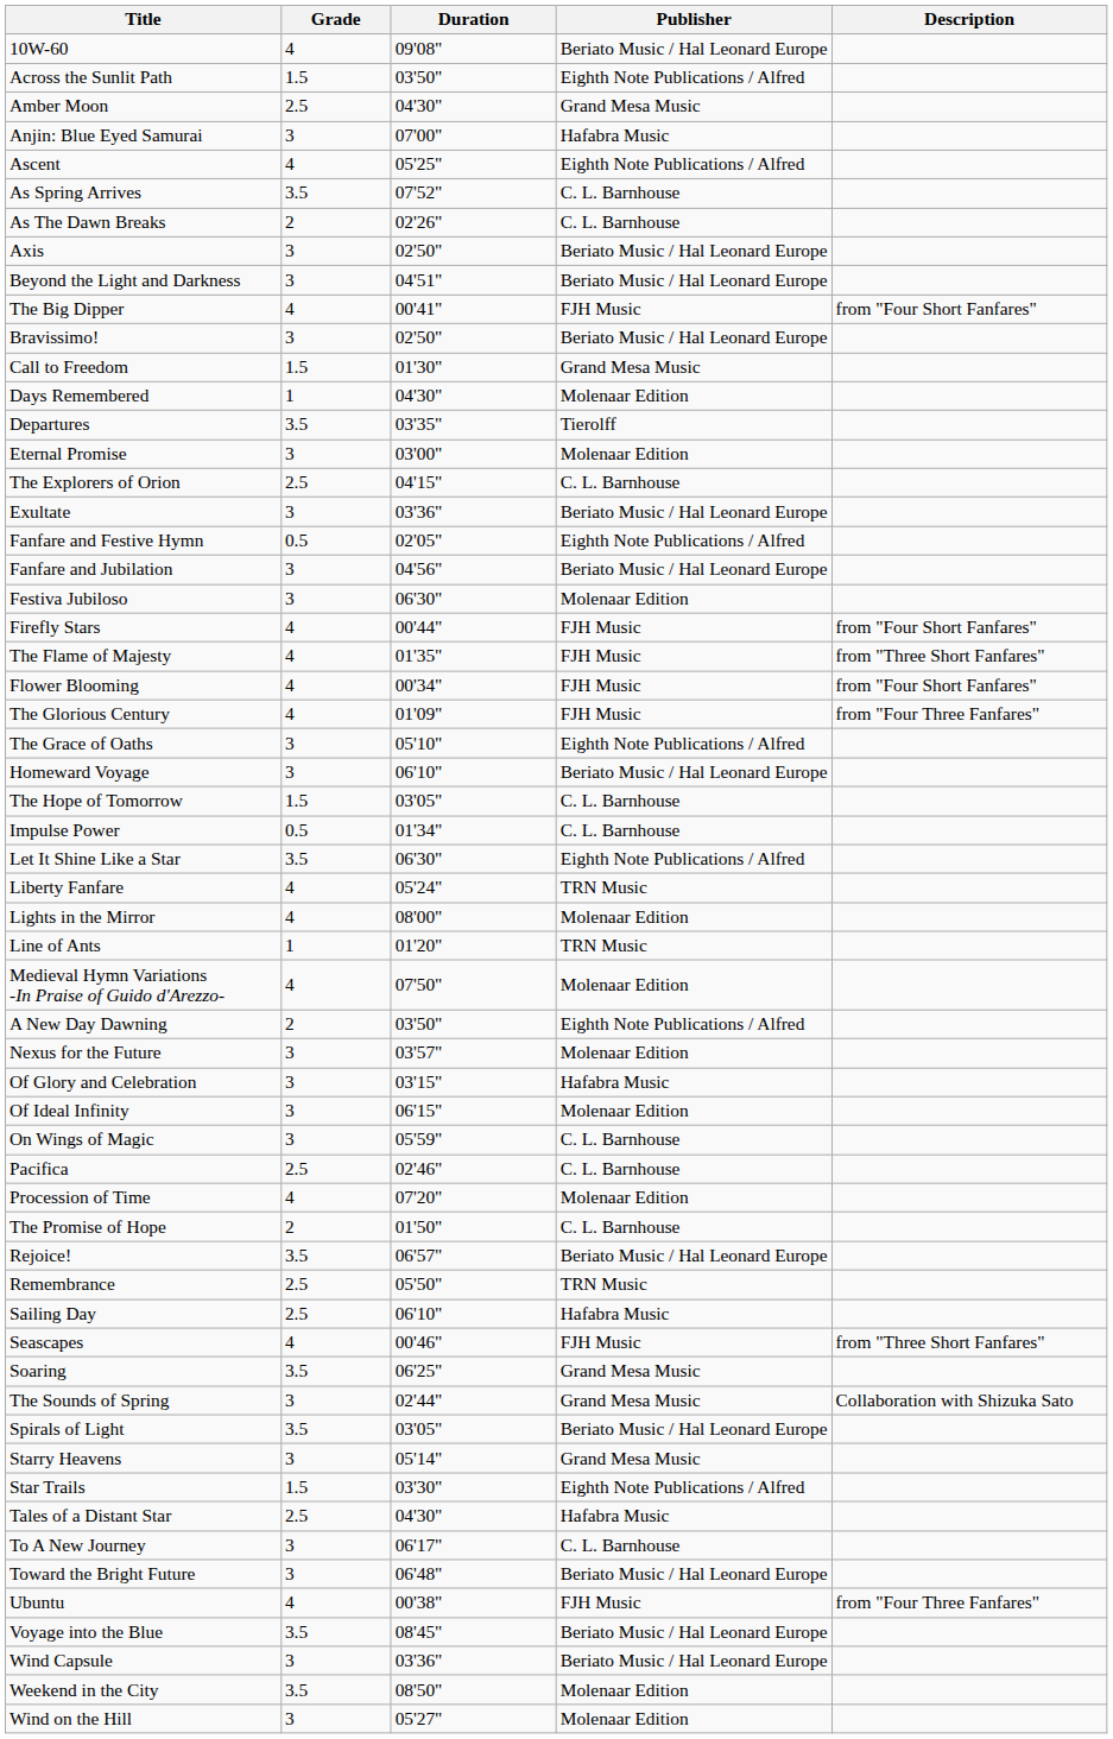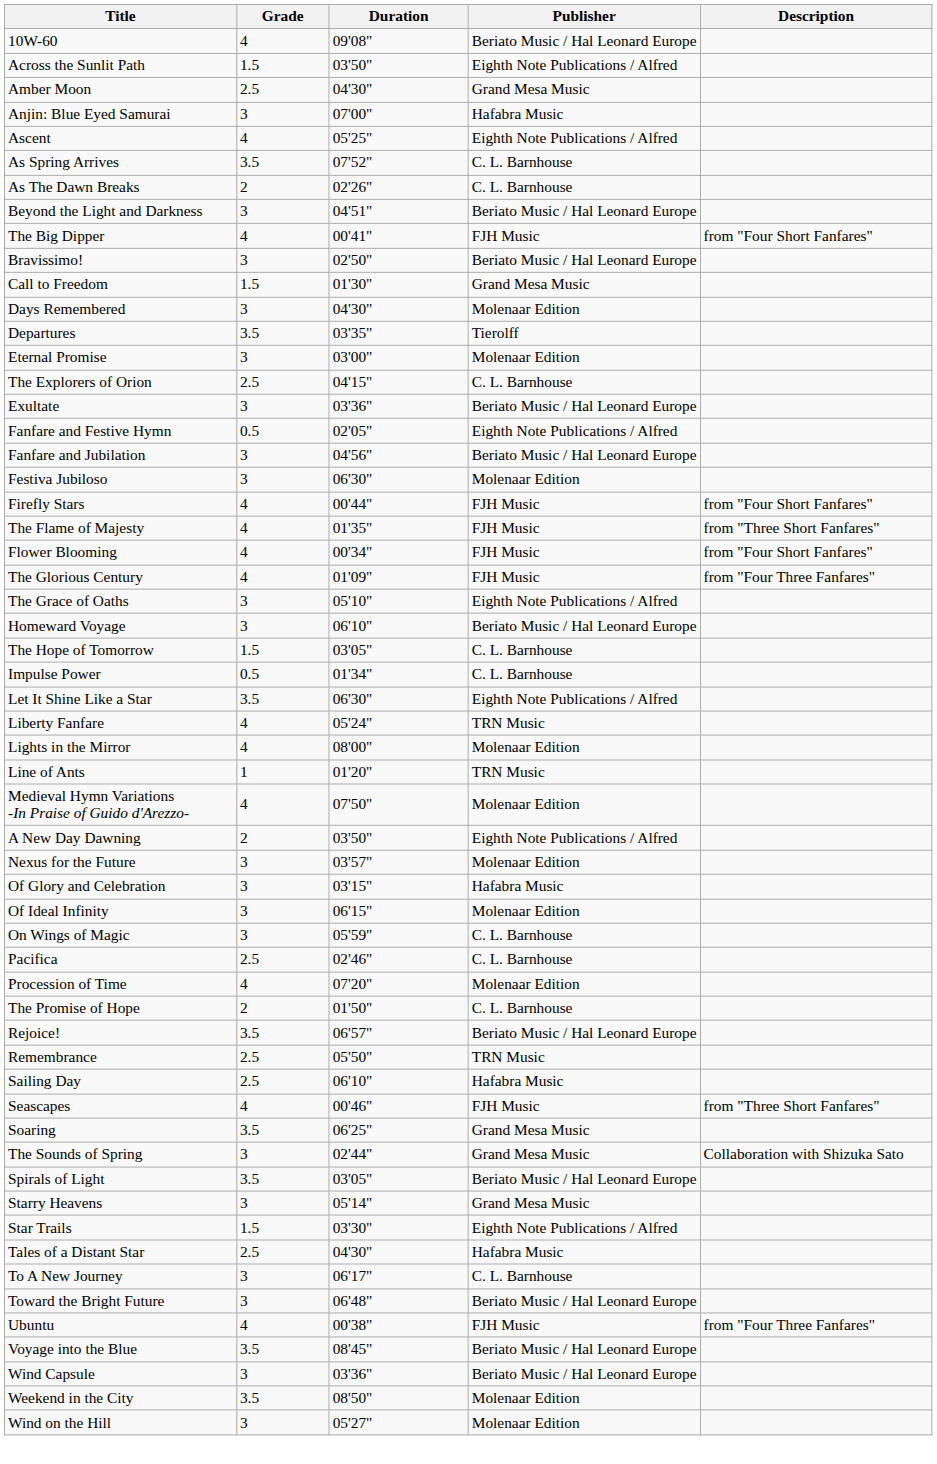 <table class="wikitable sortable">
 <tr>
 <th width=25%>Title</th>
 <th width=10%>Grade</th>
 <th width=15%>Duration</th>
 <th width=25%>Publisher</th>
 <th width=25%>Description</th>
 </tr>
 <tr>
 <td>10W-60</td>
 <td>4</td>
 <td>09'08"</td>
 <td>Beriato Music / Hal Leonard Europe</td>
 <td></td>
 </tr>
 <tr>
 <td>Across the Sunlit Path</td>
 <td>1.5</td>
 <td>03'50"</td>
 <td>Eighth Note Publications / Alfred</td>
 <td></td>
 </tr>
 <tr>
 <td>Amber Moon</td>
 <td>2.5</td>
 <td>04'30"</td>
 <td>Grand Mesa Music</td>
 <td></td>
 </tr>
 <tr>
 <td>Anjin: Blue Eyed Samurai</td>
 <td>3</td>
 <td>07'00"</td>
 <td>Hafabra Music</td>
 <td></td>
 </tr>
 <tr>
 <td>Ascent</td>
 <td>4</td>
 <td>05'25"</td>
 <td>Eighth Note Publications / Alfred</td>
 <td></td>
 </tr>
 <tr>
 <td>As Spring Arrives</td>
 <td>3.5</td>
 <td>07'52"</td>
 <td>C. L. Barnhouse</td>
 <td></td>
 </tr>
 <tr>
 <td>As The Dawn Breaks</td>
 <td>2</td>
 <td>02'26"</td>
 <td>C. L. Barnhouse</td>
 <td></td>
 </tr>
 <tr>
-<td>Axis</td>
-<td>3</td>
-<td>02'50"</td>
-<td>Beriato Music / Hal Leonard Europe</td>
-<td></td>
-</tr>
-<tr>
 <td>Beyond the Light and Darkness</td>
 <td>3</td>
 <td>04'51"</td>
 <td>Beriato Music / Hal Leonard Europe</td>
 <td></td>
 </tr>
 <tr>
 <td>The Big Dipper</td>
 <td>4</td>
 <td>00'41"</td>
 <td>FJH Music</td>
 <td>from "Four Short Fanfares"</td>
 </tr>
 <tr>
 <td>Bravissimo!</td>
 <td>3</td>
 <td>02'50"</td>
 <td>Beriato Music / Hal Leonard Europe</td>
 <td></td>
 </tr>
 <tr>
 <td>Call to Freedom</td>
 <td>1.5</td>
 <td>01'30"</td>
 <td>Grand Mesa Music</td>
 <td></td>
 </tr>
 <tr>
 <td>Days Remembered</td>
-<td>1</td>
+<td>3</td>
 <td>04'30"</td>
 <td>Molenaar Edition</td>
 <td></td>
 </tr>
 <tr>
 <td>Departures</td>
 <td>3.5</td>
 <td>03'35"</td>
 <td>Tierolff</td>
 <td></td>
 </tr>
 <tr>
 <td>Eternal Promise</td>
 <td>3</td>
 <td>03'00"</td>
 <td>Molenaar Edition</td>
 <td></td>
 </tr>
 <tr>
 <td>The Explorers of Orion</td>
 <td>2.5</td>
 <td>04'15"</td>
 <td>C. L. Barnhouse</td>
 <td></td>
 </tr>
 <tr>
 <td>Exultate</td>
 <td>3</td>
 <td>03'36"</td>
 <td>Beriato Music / Hal Leonard Europe</td>
 <td></td>
 </tr>
 <tr>
 <td>Fanfare and Festive Hymn</td>
 <td>0.5</td>
 <td>02'05"</td>
 <td>Eighth Note Publications / Alfred</td>
 <td></td>
 </tr>
 <tr>
 <td>Fanfare and Jubilation</td>
 <td>3</td>
 <td>04'56"</td>
 <td>Beriato Music / Hal Leonard Europe</td>
 <td></td>
 </tr>
 <tr>
 <td>Festiva Jubiloso</td>
 <td>3</td>
 <td>06'30"</td>
 <td>Molenaar Edition</td>
 <td></td>
 </tr>
 <tr>
 <td>Firefly Stars</td>
 <td>4</td>
 <td>00'44"</td>
 <td>FJH Music</td>
 <td>from "Four Short Fanfares"</td>
 </tr>
 <tr>
 <td>The Flame of Majesty</td>
 <td>4</td>
 <td>01'35"</td>
 <td>FJH Music</td>
 <td>from "Three Short Fanfares"</td>
 </tr>
 <tr>
 <td>Flower Blooming</td>
 <td>4</td>
 <td>00'34"</td>
 <td>FJH Music</td>
 <td>from "Four Short Fanfares"</td>
 </tr>
 <tr>
 <td>The Glorious Century</td>
 <td>4</td>
 <td>01'09"</td>
 <td>FJH Music</td>
 <td>from "Four Three Fanfares"</td>
 </tr>
 <tr>
 <td>The Grace of Oaths</td>
 <td>3</td>
 <td>05'10"</td>
 <td>Eighth Note Publications / Alfred</td>
 <td></td>
 </tr>
 <tr>
 <td>Homeward Voyage</td>
 <td>3</td>
 <td>06'10"</td>
 <td>Beriato Music / Hal Leonard Europe</td>
 <td></td>
 </tr>
 <tr>
 <td>The Hope of Tomorrow</td>
 <td>1.5</td>
 <td>03'05"</td>
 <td>C. L. Barnhouse</td>
 <td></td>
 </tr>
 <tr>
 <td>Impulse Power</td>
 <td>0.5</td>
 <td>01'34"</td>
 <td>C. L. Barnhouse</td>
 <td></td>
 </tr>
 <tr>
 <td>Let It Shine Like a Star</td>
 <td>3.5</td>
 <td>06'30"</td>
 <td>Eighth Note Publications / Alfred</td>
 <td></td>
 </tr>
 <tr>
 <td>Liberty Fanfare</td>
 <td>4</td>
 <td>05'24"</td>
 <td>TRN Music</td>
 <td></td>
 </tr>
 <tr>
 <td>Lights in the Mirror</td>
 <td>4</td>
 <td>08'00"</td>
 <td>Molenaar Edition</td>
 <td></td>
 </tr>
 <tr>
 <td>Line of Ants</td>
 <td>1</td>
 <td>01'20"</td>
 <td>TRN Music</td>
 <td></td>
 </tr>
 <tr>
 <td>Medieval Hymn Variations <br><em>-In Praise of Guido d'Arezzo-</em></td>
 <td>4</td>
 <td>07'50"</td>
 <td>Molenaar Edition</td>
 <td></td>
 </tr>
 <tr>
 <td>A New Day Dawning</td>
 <td>2</td>
 <td>03'50"</td>
 <td>Eighth Note Publications / Alfred</td>
 <td></td>
 </tr>
 <tr>
 <td>Nexus for the Future</td>
 <td>3</td>
 <td>03'57"</td>
 <td>Molenaar Edition</td>
 <td></td>
 </tr>
 <tr>
 <td>Of Glory and Celebration</td>
 <td>3</td>
 <td>03'15"</td>
 <td>Hafabra Music</td>
 <td></td>
 </tr>
 <tr>
 <td>Of Ideal Infinity</td>
 <td>3</td>
 <td>06'15"</td>
 <td>Molenaar Edition</td>
 <td></td>
 </tr>
 <tr>
 <td>On Wings of Magic</td>
 <td>3</td>
 <td>05'59"</td>
 <td>C. L. Barnhouse</td>
 <td></td>
 </tr>
 <tr>
 <td>Pacifica</td>
 <td>2.5</td>
 <td>02'46"</td>
 <td>C. L. Barnhouse</td>
 <td></td>
 </tr>
 <tr>
 <td>Procession of Time</td>
 <td>4</td>
 <td>07'20"</td>
 <td>Molenaar Edition</td>
 <td></td>
 </tr>
 <tr>
 <td>The Promise of Hope</td>
 <td>2</td>
 <td>01'50"</td>
 <td>C. L. Barnhouse</td>
 <td></td>
 </tr>
 <tr>
 <td>Rejoice!</td>
 <td>3.5</td>
 <td>06'57"</td>
 <td>Beriato Music / Hal Leonard Europe</td>
 <td></td>
 </tr>
 <tr>
 <td>Remembrance</td>
 <td>2.5</td>
 <td>05'50"</td>
 <td>TRN Music</td>
 <td></td>
 </tr>
 <tr>
 <td>Sailing Day</td>
 <td>2.5</td>
 <td>06'10"</td>
 <td>Hafabra Music</td>
 <td></td>
 </tr>
 <tr>
 <td>Seascapes</td>
 <td>4</td>
 <td>00'46"</td>
 <td>FJH Music</td>
 <td>from "Three Short Fanfares"</td>
 </tr>
 <tr>
 <td>Soaring</td>
 <td>3.5</td>
 <td>06'25"</td>
 <td>Grand Mesa Music</td>
 <td></td>
 </tr>
 <tr>
 <td>The Sounds of Spring</td>
 <td>3</td>
 <td>02'44"</td>
 <td>Grand Mesa Music</td>
 <td>Collaboration with Shizuka Sato</td>
 </tr>
 <tr>
 <td>Spirals of Light</td>
 <td>3.5</td>
 <td>03'05"</td>
 <td>Beriato Music / Hal Leonard Europe</td>
 <td></td>
 </tr>
 <tr>
 <td>Starry Heavens</td>
 <td>3</td>
 <td>05'14"</td>
 <td>Grand Mesa Music</td>
 <td></td>
 </tr>
 <tr>
 <td>Star Trails</td>
 <td>1.5</td>
 <td>03'30"</td>
 <td>Eighth Note Publications / Alfred</td>
 <td></td>
 </tr>
 <tr>
 <td>Tales of a Distant Star</td>
 <td>2.5</td>
 <td>04'30"</td>
 <td>Hafabra Music</td>
 <td></td>
 </tr>
 <tr>
 <td>To A New Journey</td>
 <td>3</td>
 <td>06'17"</td>
 <td>C. L. Barnhouse</td>
 <td></td>
 </tr>
 <tr>
 <td>Toward the Bright Future</td>
 <td>3</td>
 <td>06'48"</td>
 <td>Beriato Music / Hal Leonard Europe</td>
 <td></td>
 </tr>
 <tr>
 <td>Ubuntu</td>
 <td>4</td>
 <td>00'38"</td>
 <td>FJH Music</td>
 <td>from "Four Three Fanfares"</td>
 </tr>
 <tr>
 <td>Voyage into the Blue</td>
 <td>3.5</td>
 <td>08'45"</td>
 <td>Beriato Music / Hal Leonard Europe</td>
 <td></td>
 </tr>
 <tr>
 <td>Wind Capsule</td>
 <td>3</td>
 <td>03'36"</td>
 <td>Beriato Music / Hal Leonard Europe</td>
 <td></td>
 </tr>
 <tr>
 <td>Weekend in the City</td>
 <td>3.5</td>
 <td>08'50"</td>
 <td>Molenaar Edition</td>
 <td></td>
 </tr>
 <tr>
 <td>Wind on the Hill</td>
 <td>3</td>
 <td>05'27"</td>
 <td>Molenaar Edition</td>
 <td></td>
 </tr>
 </table>
